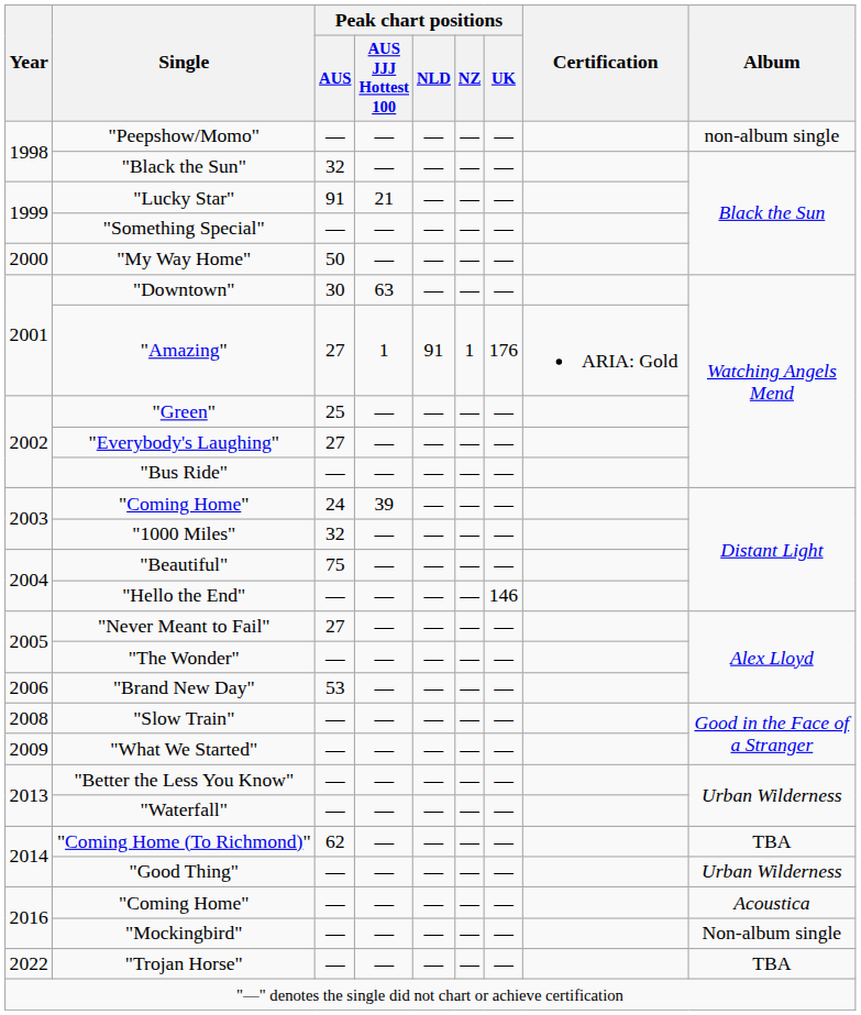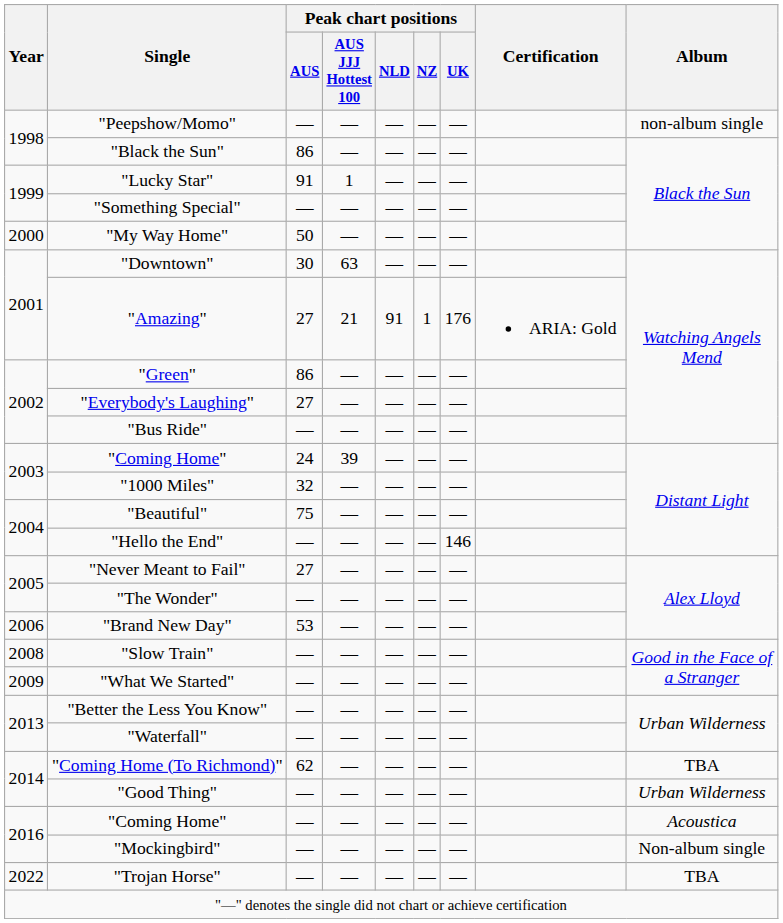 <table class="wikitable" style="text-align:center;">
 <tr>
 <th rowspan="2">Year</th>
 <th rowspan="2">Single</th>
 <th colspan="5">Peak chart positions</th>
 <th rowspan="2" style="width:130px;">Certification</th>
 <th rowspan="2" style="width:130px;">Album</th>
 </tr>
 <tr style="font-size:smaller;">
 <th><a href='#'>AUS</a><br></th>
 <th><a href='#'>AUS<br>JJJ<br>Hottest<br>100</a></th>
 <th><a href='#'>NLD</a><br></th>
 <th><a href='#'>NZ</a><br></th>
 <th><a href='#'>UK</a><br></th>
 </tr>
 <tr>
 <td rowspan="2">1998</td>
 <td>"Peepshow/Momo"</td>
 <td>—</td>
 <td>—</td>
 <td>—</td>
 <td>—</td>
 <td>—</td>
 <td></td>
 <td>non-album single</td>
 </tr>
 <tr>
 <td>"Black the Sun"</td>
-<td>32</td>
+<td>86</td>
 <td>—</td>
 <td>—</td>
 <td>—</td>
 <td>—</td>
 <td></td>
 <td rowspan="4"><em><a href='#'>Black the Sun</a></em></td>
 </tr>
 <tr>
 <td rowspan="2">1999</td>
 <td>"Lucky Star"</td>
 <td>91</td>
-<td>21</td>
+<td>1</td>
 <td>—</td>
 <td>—</td>
 <td>—</td>
 <td></td>
 </tr>
 <tr>
 <td>"Something Special"</td>
 <td>—</td>
 <td>—</td>
 <td>—</td>
 <td>—</td>
 <td>—</td>
 <td></td>
 </tr>
 <tr>
 <td>2000</td>
 <td>"My Way Home"</td>
 <td>50</td>
 <td>—</td>
 <td>—</td>
 <td>—</td>
 <td>—</td>
 <td></td>
 </tr>
 <tr>
 <td rowspan="2">2001</td>
 <td>"Downtown"</td>
 <td>30</td>
 <td>63</td>
 <td>—</td>
 <td>—</td>
 <td>—</td>
 <td></td>
 <td rowspan="5"><em><a href='#'>Watching Angels Mend</a></em></td>
 </tr>
 <tr>
 <td>"<a href='#'>Amazing</a>"</td>
 <td>27</td>
-<td>1</td>
+<td>21</td>
 <td>91</td>
 <td>1</td>
 <td>176</td>
 <td><br><ul><li>ARIA: Gold</li></ul></td>
 </tr>
 <tr>
 <td rowspan="3">2002</td>
 <td>"<a href='#'>Green</a>"</td>
-<td>25</td>
+<td>86</td>
 <td>—</td>
 <td>—</td>
 <td>—</td>
 <td>—</td>
 <td></td>
 </tr>
 <tr>
 <td>"<a href='#'>Everybody's Laughing</a>"</td>
 <td>27</td>
 <td>—</td>
 <td>—</td>
 <td>—</td>
 <td>—</td>
 <td></td>
 </tr>
 <tr>
 <td>"Bus Ride"</td>
 <td>—</td>
 <td>—</td>
 <td>—</td>
 <td>—</td>
 <td>—</td>
 <td></td>
 </tr>
 <tr>
 <td rowspan="2">2003</td>
 <td>"<a href='#'>Coming Home</a>"</td>
 <td>24</td>
 <td>39</td>
 <td>—</td>
 <td>—</td>
 <td>—</td>
 <td></td>
 <td rowspan="4"><em><a href='#'>Distant Light</a></em></td>
 </tr>
 <tr>
 <td>"1000 Miles"</td>
 <td>32</td>
 <td>—</td>
 <td>—</td>
 <td>—</td>
 <td>—</td>
 <td></td>
 </tr>
 <tr>
 <td rowspan="2">2004</td>
 <td>"Beautiful"</td>
 <td>75</td>
 <td>—</td>
 <td>—</td>
 <td>—</td>
 <td>—</td>
 <td></td>
 </tr>
 <tr>
 <td>"Hello the End"</td>
 <td>—</td>
 <td>—</td>
 <td>—</td>
 <td>—</td>
 <td>146</td>
 <td></td>
 </tr>
 <tr>
 <td rowspan="2">2005</td>
 <td>"Never Meant to Fail"</td>
 <td>27</td>
 <td>—</td>
 <td>—</td>
 <td>—</td>
 <td>—</td>
 <td></td>
 <td rowspan="3"><em><a href='#'>Alex Lloyd</a></em></td>
 </tr>
 <tr>
 <td>"The Wonder"</td>
 <td>—</td>
 <td>—</td>
 <td>—</td>
 <td>—</td>
 <td>—</td>
 <td></td>
 </tr>
 <tr>
 <td>2006</td>
 <td>"Brand New Day"</td>
 <td>53</td>
 <td>—</td>
 <td>—</td>
 <td>—</td>
 <td>—</td>
 <td></td>
 </tr>
 <tr>
 <td>2008</td>
 <td>"Slow Train"</td>
 <td>—</td>
 <td>—</td>
 <td>—</td>
 <td>—</td>
 <td>—</td>
 <td></td>
 <td rowspan="2"><em><a href='#'>Good in the Face of a Stranger</a></em></td>
 </tr>
 <tr>
 <td>2009</td>
 <td>"What We Started"</td>
 <td>—</td>
 <td>—</td>
 <td>—</td>
 <td>—</td>
 <td>—</td>
 <td></td>
 </tr>
 <tr>
 <td rowspan="2">2013</td>
 <td>"Better the Less You Know"</td>
 <td>—</td>
 <td>—</td>
 <td>—</td>
 <td>—</td>
 <td>—</td>
 <td></td>
 <td rowspan="2"><em>Urban Wilderness</em></td>
 </tr>
 <tr>
 <td>"Waterfall"</td>
 <td>—</td>
 <td>—</td>
 <td>—</td>
 <td>—</td>
 <td>—</td>
 <td></td>
 </tr>
 <tr>
 <td rowspan="2">2014</td>
 <td>"<a href='#'>Coming Home (To Richmond)</a>"</td>
 <td>62</td>
 <td>—</td>
 <td>—</td>
 <td>—</td>
 <td>—</td>
 <td></td>
 <td>TBA</td>
 </tr>
 <tr>
 <td>"Good Thing"</td>
 <td>—</td>
 <td>—</td>
 <td>—</td>
 <td>—</td>
 <td>—</td>
 <td></td>
 <td><em>Urban Wilderness</em></td>
 </tr>
 <tr>
 <td rowspan="2">2016</td>
 <td>"Coming Home"</td>
 <td>—</td>
 <td>—</td>
 <td>—</td>
 <td>—</td>
 <td>—</td>
 <td></td>
 <td><em>Acoustica</em></td>
 </tr>
 <tr>
 <td>"Mockingbird"</td>
 <td>—</td>
 <td>—</td>
 <td>—</td>
 <td>—</td>
 <td>—</td>
 <td></td>
 <td>Non-album single</td>
 </tr>
 <tr>
 <td rowspan="1">2022</td>
 <td>"Trojan Horse"</td>
 <td>—</td>
 <td>—</td>
 <td>—</td>
 <td>—</td>
 <td>—</td>
 <td></td>
 <td>TBA</td>
 </tr>
 <tr>
 <td style="text-align:center;" colspan="10"><small>"—" denotes the single did not chart or achieve certification</small></td>
 </tr>
 </table>
